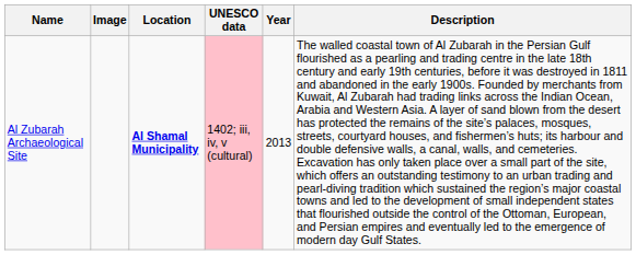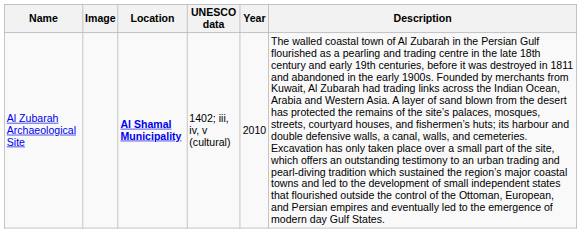 <table class="wikitable sortable">
 <tr>
 <th>Name</th>
 <th>Image</th>
 <th>Location</th>
 <th>UNESCO data</th>
 <th>Year</th>
 <th>Description</th>
 </tr>
 <tr>
 <td><a href='#'>Al Zubarah Archaeological Site</a></td>
 <td></td>
 <td><strong><a href='#'>Al Shamal Municipality</a></strong></td>
-<td style="background: pink;">1402; iii, iv, v (cultural)</td>
-<td>2013</td>
+<td>1402; iii, iv, v (cultural)</td>
+<td>2010</td>
 <td>The walled coastal town of Al Zubarah in the Persian Gulf flourished as a pearling and trading centre in the late 18th century and early 19th centuries, before it was destroyed in 1811 and abandoned in the early 1900s. Founded by merchants from Kuwait, Al Zubarah had trading links across the Indian Ocean, Arabia and Western Asia. A layer of sand blown from the desert has protected the remains of the site’s palaces, mosques, streets, courtyard houses, and fishermen’s huts; its harbour and double defensive walls, a canal, walls, and cemeteries. Excavation has only taken place over a small part of the site, which offers an outstanding testimony to an urban trading and pearl-diving tradition which sustained the region’s major coastal towns and led to the development of small independent states that flourished outside the control of the Ottoman, European, and Persian empires and eventually led to the emergence of modern day Gulf States.</td>
 </tr>
 </table>
